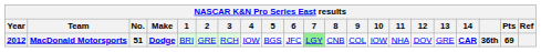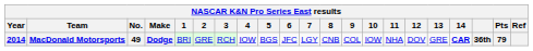 <table class="wikitable" style="text-align:center; font-size:75%">
 <tr>
 <th colspan=23><a href='#'>NASCAR K&N Pro Series East</a> results</th>
 </tr>
 <tr>
 <th>Year</th>
 <th>Team</th>
 <th>No.</th>
 <th>Make</th>
 <th>1</th>
 <th>2</th>
 <th>3</th>
 <th>4</th>
 <th>5</th>
 <th>6</th>
 <th>7</th>
 <th>8</th>
 <th>9</th>
 <th>10</th>
 <th>11</th>
 <th>12</th>
 <th>13</th>
 <th>14</th>
 <th></th>
 <th>Pts</th>
 <th>Ref</th>
 </tr>
 <tr>
-<th><a href='#'>2012</a></th>
+<th><a href='#'>2014</a></th>
 <th><a href='#'>MacDonald Motorsports</a></th>
-<th>51</th>
+<th>49</th>
 <th><a href='#'>Dodge</a></th>
 <td style="background:#DFFFDF;"><a href='#'>BRI</a><br></td>
 <td style="background:#DFFFDF;"><a href='#'>GRE</a><br></td>
 <td style="background:#DFFFDF;"><a href='#'>RCH</a><br></td>
 <td><a href='#'>IOW</a></td>
 <td><a href='#'>BGS</a></td>
 <td><a href='#'>JFC</a></td>
-<td style="background: lightgreen;"><a href='#'>LGY</a></td>
+<td><a href='#'>LGY</a></td>
 <td><a href='#'>CNB</a></td>
 <td><a href='#'>COL</a></td>
 <td><a href='#'>IOW</a></td>
 <td><a href='#'>NHA</a></td>
 <td><a href='#'>DOV</a></td>
 <td><a href='#'>GRE</a></td>
 <td><strong><a href='#'>CAR</a></strong></td>
 <th>36th</th>
-<th>69</th>
+<th>79</th>
 <th></th>
 </tr>
 </table>
